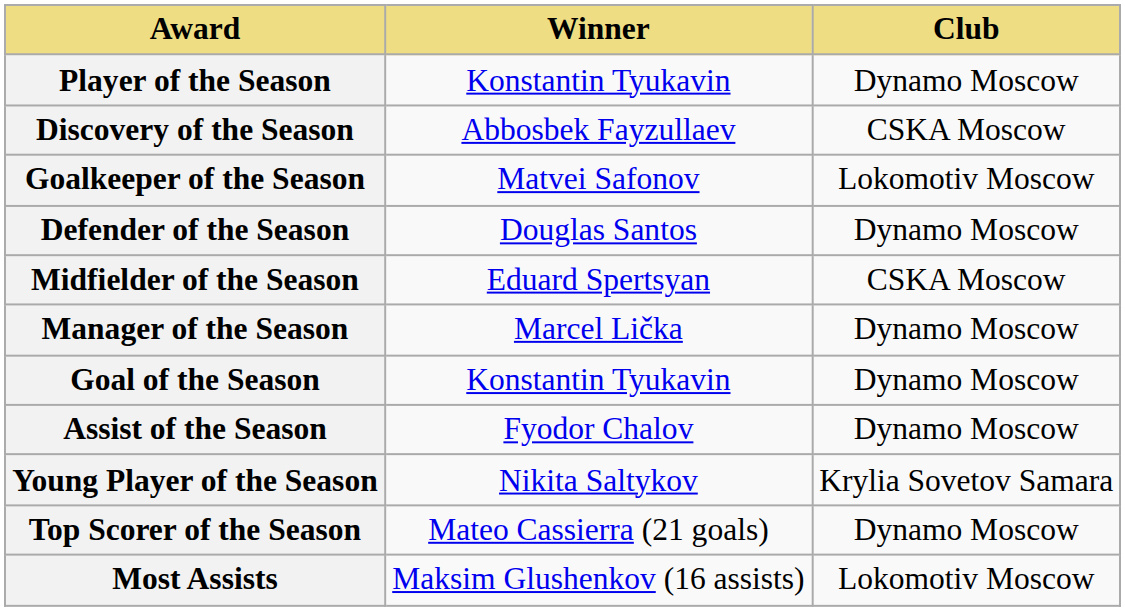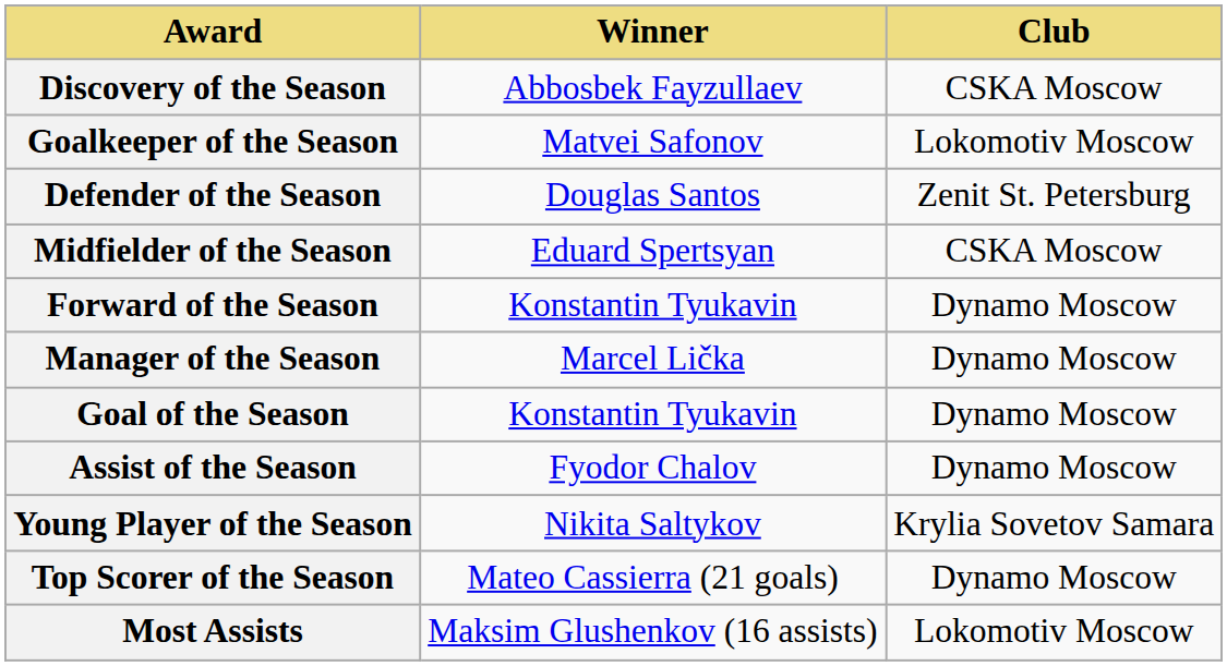 <table class="wikitable" style="text-align:center">
 <tr>
 <th style="background-color: #eedd82"><strong>Award</strong></th>
 <th style="background-color: #eedd82">Winner</th>
 <th style="background-color: #eedd82">Club</th>
-</tr>
-<tr>
-<th><strong>Player of the Season</strong></th>
-<td> <a href='#'>Konstantin Tyukavin</a></td>
-<td>Dynamo Moscow</td>
 </tr>
 <tr>
 <th><strong>Discovery of the Season</strong></th>
 <td> <a href='#'>Abbosbek Fayzullaev</a></td>
 <td>CSKA Moscow</td>
 </tr>
 <tr>
 <th><strong>Goalkeeper of the Season</strong></th>
 <td> <a href='#'>Matvei Safonov</a></td>
 <td>Lokomotiv Moscow</td>
 </tr>
 <tr>
 <th><strong>Defender of the Season</strong></th>
 <td> <a href='#'>Douglas Santos</a></td>
-<td>Dynamo Moscow</td>
+<td>Zenit St. Petersburg</td>
 </tr>
 <tr>
 <th><strong>Midfielder of the Season</strong></th>
 <td> <a href='#'>Eduard Spertsyan</a></td>
 <td>CSKA Moscow</td>
+</tr>
+<tr>
+<th><strong>Forward of the Season</strong></th>
+<td> <a href='#'>Konstantin Tyukavin</a></td>
+<td>Dynamo Moscow</td>
 </tr>
 <tr>
 <th><strong>Manager of the Season</strong></th>
 <td> <a href='#'>Marcel Lička</a></td>
 <td>Dynamo Moscow</td>
 </tr>
 <tr>
 <th><strong>Goal of the Season</strong></th>
 <td> <a href='#'>Konstantin Tyukavin</a></td>
 <td>Dynamo Moscow</td>
 </tr>
 <tr>
 <th><strong>Assist of the Season</strong></th>
 <td> <a href='#'>Fyodor Chalov</a></td>
 <td>Dynamo Moscow</td>
 </tr>
 <tr>
 <th><strong>Young Player of the Season</strong></th>
 <td> <a href='#'>Nikita Saltykov</a></td>
 <td>Krylia Sovetov Samara</td>
 </tr>
 <tr>
 <th><strong>Top Scorer of the Season</strong></th>
 <td> <a href='#'>Mateo Cassierra</a> (21 goals)</td>
 <td>Dynamo Moscow</td>
 </tr>
 <tr>
 <th><strong>Most Assists</strong></th>
 <td> <a href='#'>Maksim Glushenkov</a> (16 assists)</td>
 <td>Lokomotiv Moscow</td>
 </tr>
 </table>
